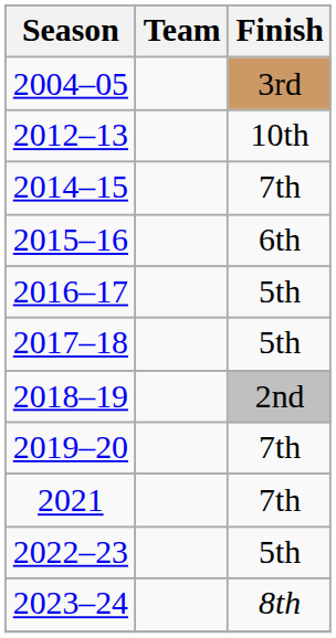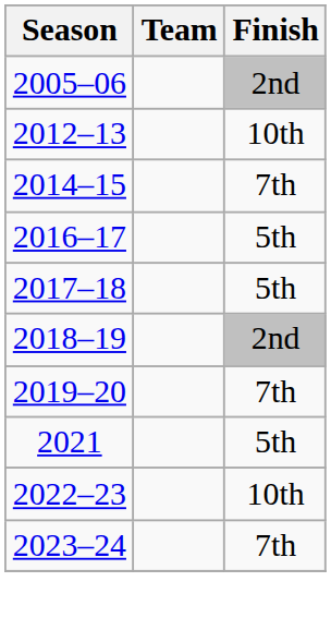 <table class="wikitable sortable" style="text-align:center">
 <tr>
 <th>Season</th>
 <th>Team</th>
 <th>Finish</th>
 </tr>
 <tr>
-<td><a href='#'>2004–05</a></td>
+<td><a href='#'>2005–06</a></td>
 <td align=left></td>
-<td style="background:#c96;">3rd</td>
+<td style="background:Silver;">2nd</td>
 </tr>
 <tr>
 <td><a href='#'>2012–13</a></td>
 <td align=left></td>
 <td>10th</td>
 </tr>
 <tr>
 <td><a href='#'>2014–15</a></td>
 <td align=left></td>
 <td>7th</td>
-</tr>
-<tr>
-<td><a href='#'>2015–16</a></td>
-<td align=left></td>
-<td>6th</td>
 </tr>
 <tr>
 <td><a href='#'>2016–17</a></td>
 <td align=left></td>
 <td>5th</td>
 </tr>
 <tr>
 <td><a href='#'>2017–18</a></td>
 <td align=left></td>
 <td>5th</td>
 </tr>
 <tr>
 <td><a href='#'>2018–19</a></td>
 <td align=left></td>
 <td style="background:Silver;">2nd</td>
 </tr>
 <tr>
 <td><a href='#'>2019–20</a></td>
 <td align=left></td>
 <td>7th</td>
 </tr>
 <tr>
 <td><a href='#'>2021</a></td>
 <td align=left></td>
-<td>7th</td>
+<td>5th</td>
 </tr>
 <tr>
 <td><a href='#'>2022–23</a></td>
 <td align=left></td>
-<td>5th</td>
+<td>10th</td>
 </tr>
 <tr>
 <td><a href='#'>2023–24</a></td>
 <td align=left></td>
-<td><em>8th</em></td>
+<td>7th</td>
 </tr>
 <tr>
 </tr>
 </table>
